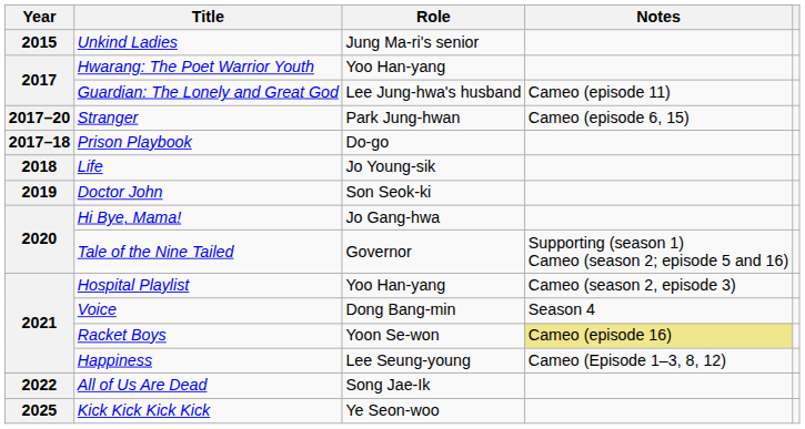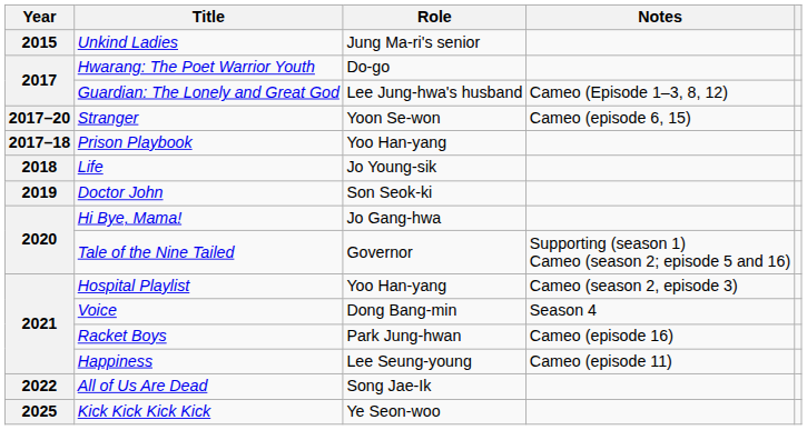 <table class="wikitable plainrowheaders sortable">
 <tr>
 <th scope="col">Year</th>
 <th scope="col">Title</th>
 <th scope="col">Role</th>
 <th scope="col">Notes</th>
 <th scope="col" class="unsortable"></th>
 </tr>
 <tr>
 <th scope="row">2015</th>
 <td><em><a href='#'>Unkind Ladies</a></em></td>
 <td>Jung Ma-ri's senior</td>
 <td></td>
 <td style="text-align:center"></td>
 </tr>
 <tr>
 <th scope="row" rowspan="2">2017</th>
 <td><em><a href='#'>Hwarang: The Poet Warrior Youth</a></em></td>
-<td>Yoo Han-yang</td>
+<td>Do-go</td>
 <td></td>
 <td style="text-align:center"></td>
 </tr>
 <tr>
 <td><em><a href='#'>Guardian: The Lonely and Great God</a></em></td>
 <td>Lee Jung-hwa's husband</td>
-<td>Cameo (episode 11)</td>
+<td>Cameo (Episode 1–3, 8, 12)</td>
 <td style="text-align:center"></td>
 </tr>
 <tr>
 <th scope="row">2017–20</th>
 <td><em><a href='#'>Stranger</a></em></td>
-<td>Park Jung-hwan</td>
+<td>Yoon Se-won</td>
 <td>Cameo (episode 6, 15)</td>
 <td style="text-align:center"></td>
 </tr>
 <tr>
 <th scope="row">2017–18</th>
 <td><em><a href='#'>Prison Playbook</a></em></td>
-<td>Do-go</td>
+<td>Yoo Han-yang</td>
 <td></td>
 <td style="text-align:center"></td>
 </tr>
 <tr>
 <th scope="row">2018</th>
 <td><em><a href='#'>Life</a></em></td>
 <td>Jo Young-sik</td>
 <td></td>
 <td style="text-align:center"></td>
 </tr>
 <tr>
 <th scope="row">2019</th>
 <td><em><a href='#'>Doctor John</a></em></td>
 <td>Son Seok-ki</td>
 <td></td>
 <td style="text-align:center"></td>
 </tr>
 <tr>
 <th scope="row" rowspan="2">2020</th>
 <td><em><a href='#'>Hi Bye, Mama!</a></em></td>
 <td>Jo Gang-hwa</td>
 <td></td>
 <td style="text-align:center"></td>
 </tr>
 <tr>
 <td><em><a href='#'>Tale of the Nine Tailed</a></em></td>
 <td>Governor</td>
 <td>Supporting (season 1)<br>Cameo (season 2; episode 5 and 16)</td>
 <td style="text-align:center"></td>
 </tr>
 <tr>
 <th scope="row"  rowspan="4">2021</th>
 <td><em><a href='#'>Hospital Playlist</a></em></td>
 <td>Yoo Han-yang</td>
 <td>Cameo (season 2, episode 3)</td>
 <td style="text-align:center"></td>
 </tr>
 <tr>
 <td><em><a href='#'>Voice</a></em></td>
 <td>Dong Bang-min</td>
 <td>Season 4</td>
 <td style="text-align:center"></td>
 </tr>
 <tr>
 <td><em><a href='#'>Racket Boys</a></em></td>
-<td>Yoon Se-won</td>
-<td style="background: khaki;">Cameo (episode 16)</td>
+<td>Park Jung-hwan</td>
+<td>Cameo (episode 16)</td>
 <td style="text-align:center"></td>
 </tr>
 <tr>
 <td><em><a href='#'>Happiness</a></em></td>
 <td>Lee Seung-young</td>
-<td>Cameo (Episode 1–3, 8, 12)</td>
+<td>Cameo (episode 11)</td>
 <td style="text-align:center"></td>
 </tr>
 <tr>
 <th scope="row">2022</th>
 <td><em><a href='#'>All of Us Are Dead</a></em></td>
 <td>Song Jae-Ik</td>
 <td></td>
 <td></td>
 </tr>
 <tr>
 <th scope="row">2025</th>
 <td><em><a href='#'>Kick Kick Kick Kick</a></em></td>
 <td>Ye Seon-woo</td>
 <td></td>
 <td style="text-align:center"></td>
 </tr>
 </table>
